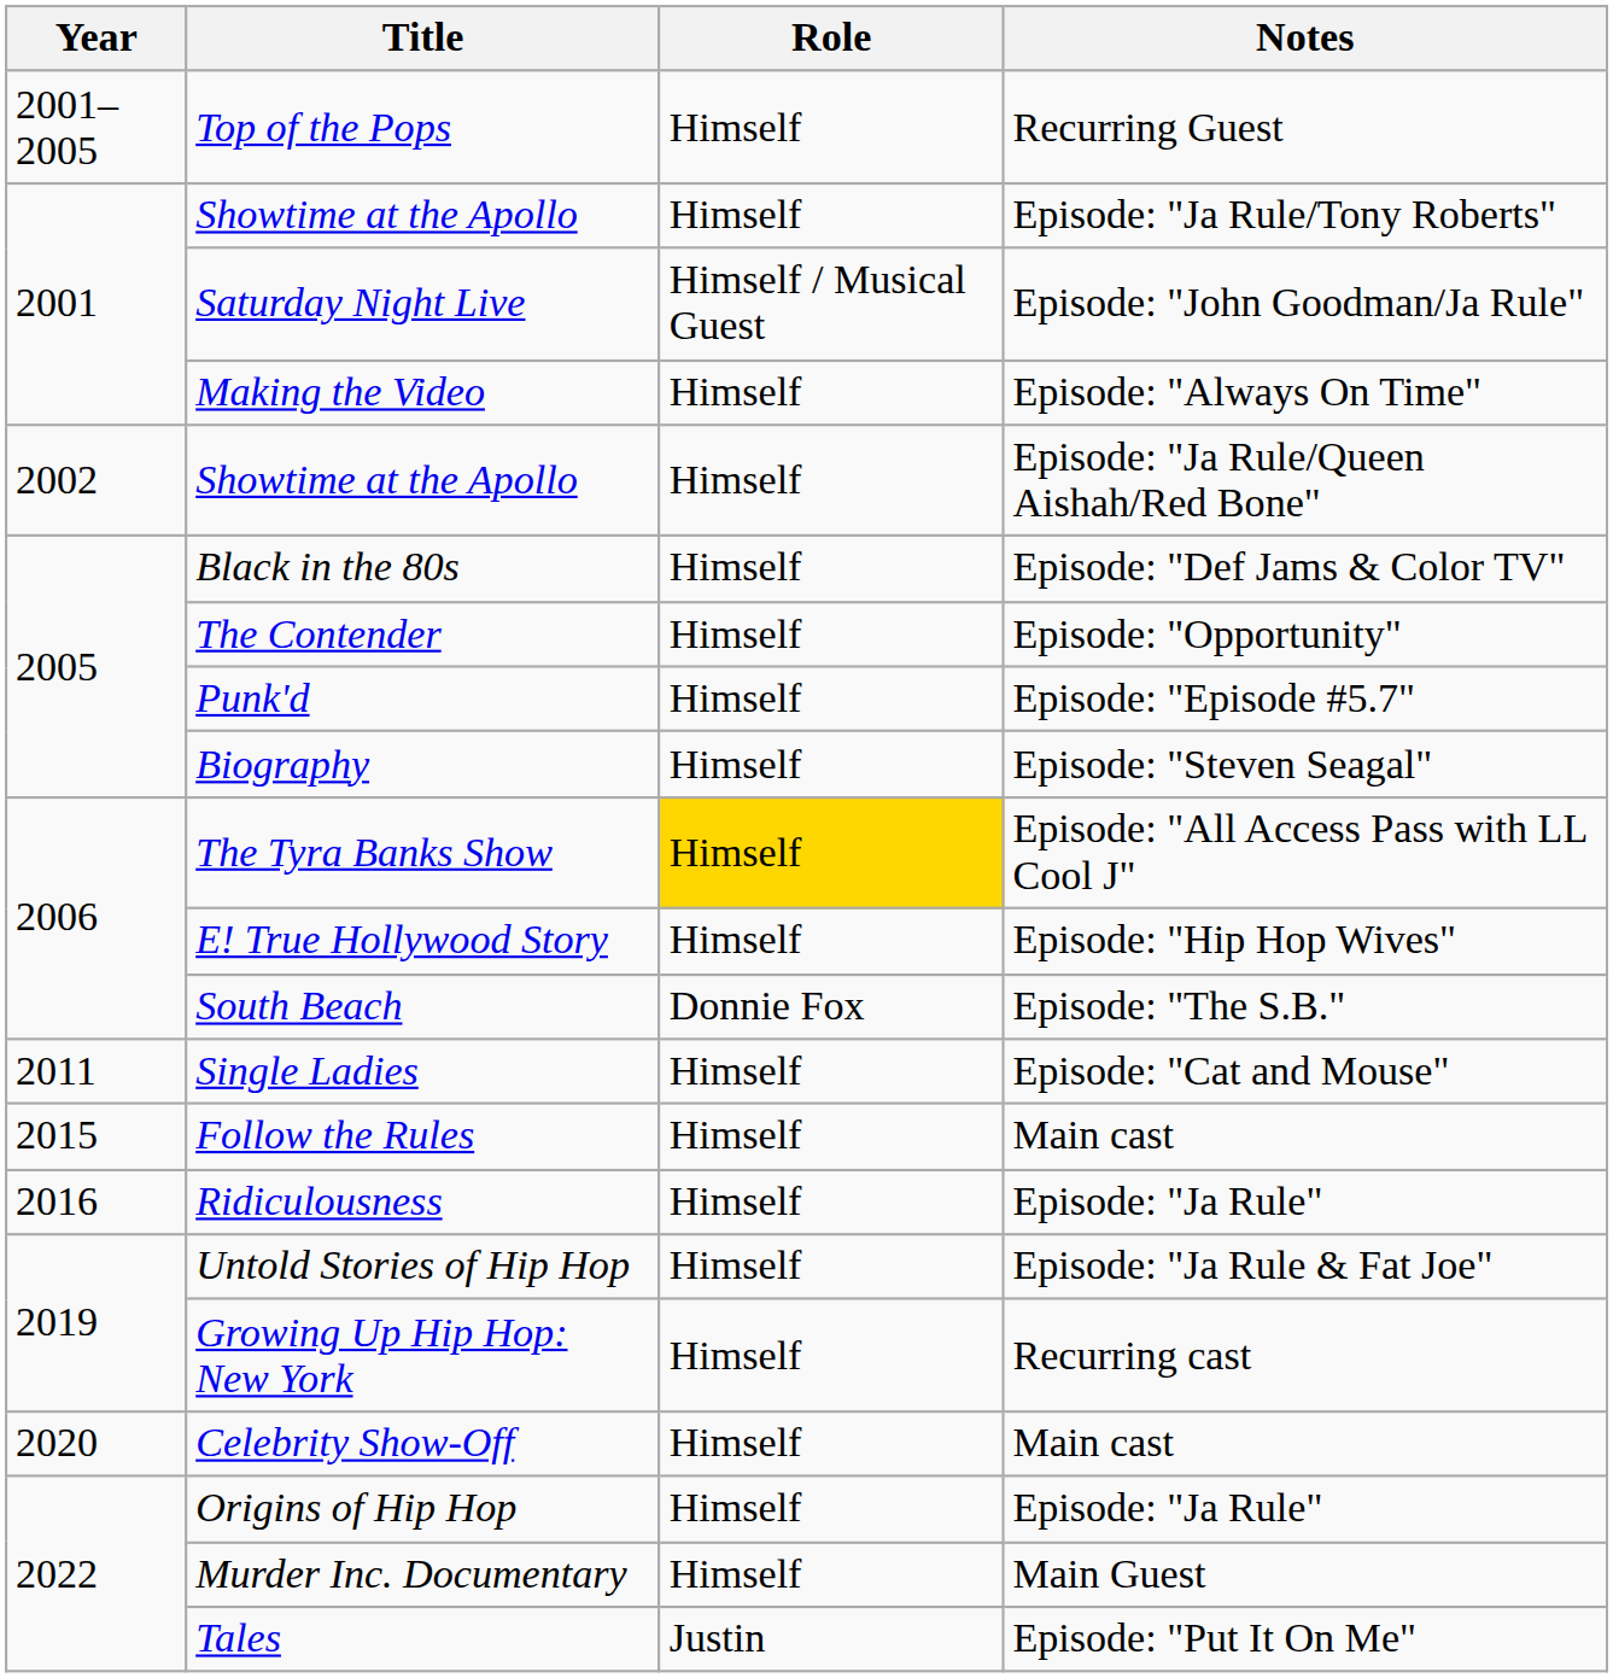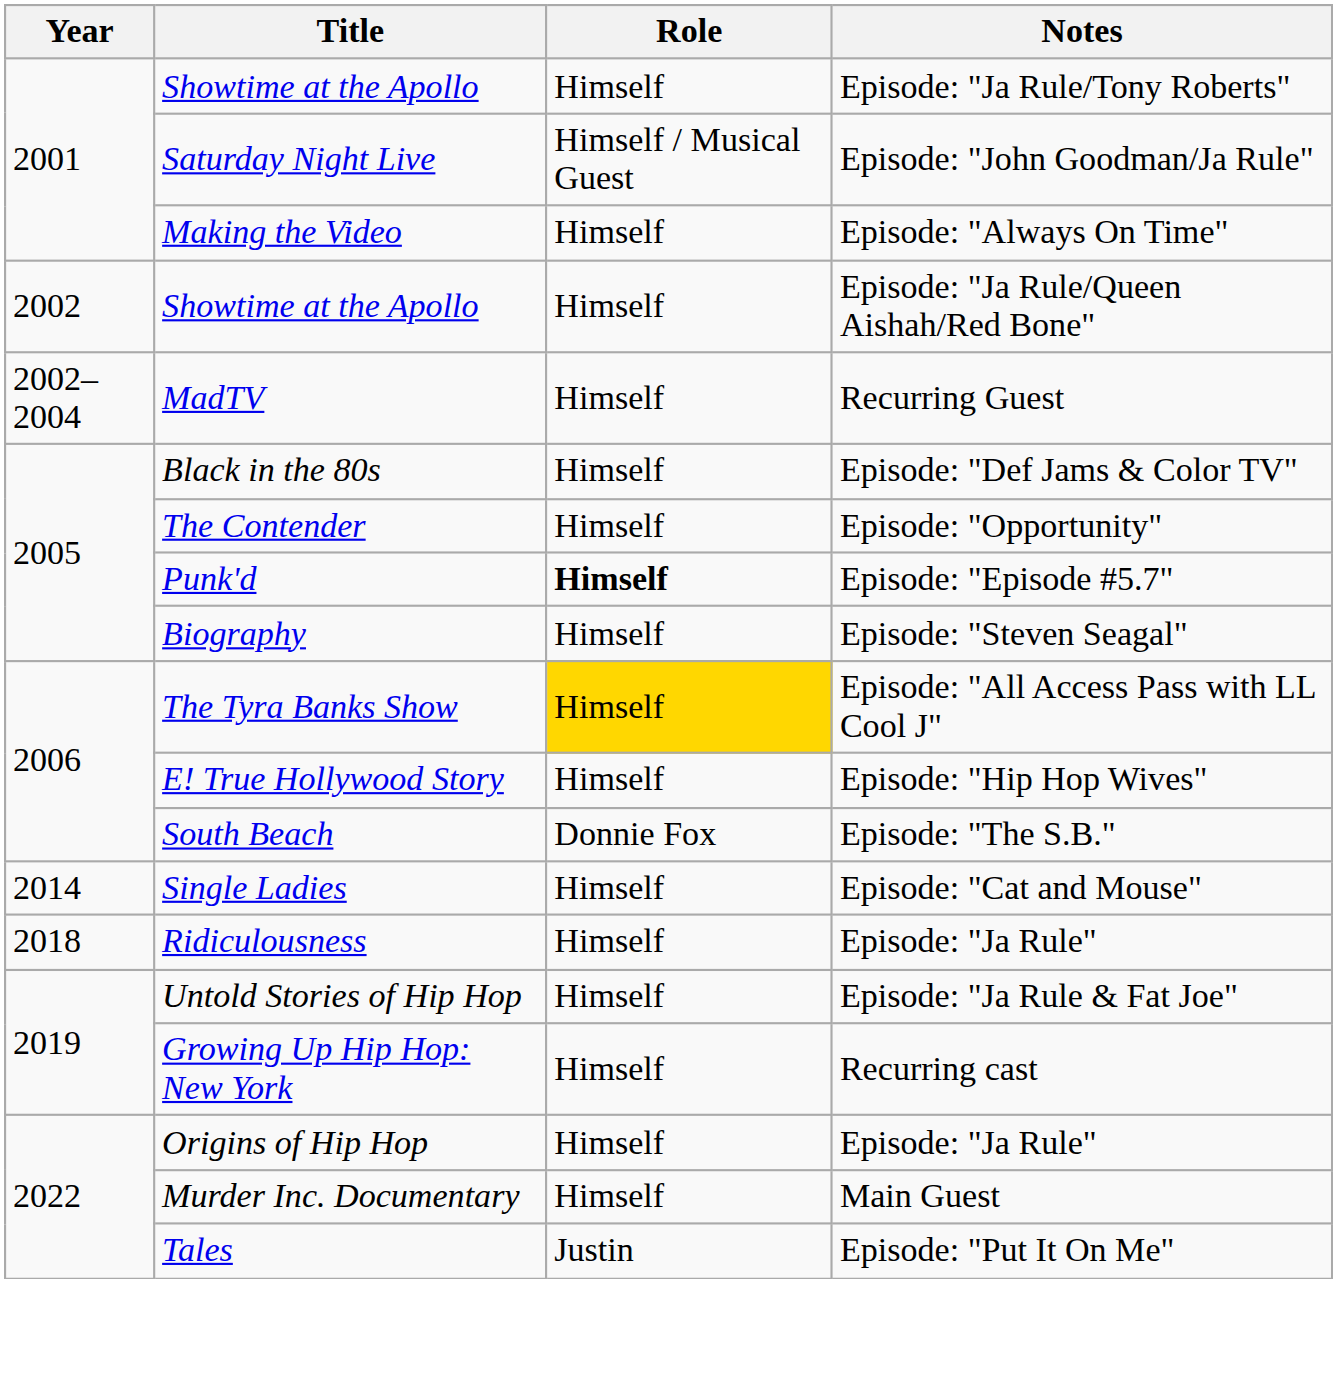 <table class="wikitable plainrowheaders sortable" style="margin-right: 0;">
 <tr>
 <th>Year</th>
 <th>Title</th>
 <th>Role</th>
 <th>Notes</th>
-</tr>
-<tr>
-<td>2001–2005</td>
-<td><em><a href='#'>Top of the Pops</a></em></td>
-<td>Himself</td>
-<td>Recurring Guest</td>
 </tr>
 <tr>
 <td rowspan=3>2001</td>
 <td><em><a href='#'>Showtime at the Apollo</a></em></td>
 <td>Himself</td>
 <td>Episode: "Ja Rule/Tony Roberts"</td>
 </tr>
 <tr>
 <td><em><a href='#'>Saturday Night Live</a></em></td>
 <td>Himself / Musical Guest</td>
 <td>Episode: "John Goodman/Ja Rule"</td>
 </tr>
 <tr>
 <td><em><a href='#'>Making the Video</a></em></td>
 <td>Himself</td>
 <td>Episode: "Always On Time"</td>
 </tr>
 <tr>
 <td>2002</td>
 <td><em><a href='#'>Showtime at the Apollo</a></em></td>
 <td>Himself</td>
 <td>Episode: "Ja Rule/Queen Aishah/Red Bone"</td>
 </tr>
 <tr>
+<td>2002–2004</td>
+<td><em><a href='#'>MadTV</a></em></td>
+<td>Himself</td>
+<td>Recurring Guest</td>
+</tr>
+<tr>
 <td rowspan=4>2005</td>
 <td><em>Black in the 80s</em></td>
 <td>Himself</td>
 <td>Episode: "Def Jams & Color TV"</td>
 </tr>
 <tr>
 <td><em><a href='#'>The Contender</a></em></td>
 <td>Himself</td>
 <td>Episode: "Opportunity"</td>
 </tr>
 <tr>
 <td><em><a href='#'>Punk'd</a></em></td>
-<td>Himself</td>
+<td><strong>Himself</strong></td>
 <td>Episode: "Episode #5.7"</td>
 </tr>
 <tr>
 <td><em><a href='#'>Biography</a></em></td>
 <td>Himself</td>
 <td>Episode: "Steven Seagal"</td>
 </tr>
 <tr>
 <td rowspan=3>2006</td>
 <td><em><a href='#'>The Tyra Banks Show</a></em></td>
 <td style="background: gold;">Himself</td>
 <td>Episode: "All Access Pass with LL Cool J"</td>
 </tr>
 <tr>
 <td><em><a href='#'>E! True Hollywood Story</a></em></td>
 <td>Himself</td>
 <td>Episode: "Hip Hop Wives"</td>
 </tr>
 <tr>
 <td><em><a href='#'>South Beach</a></em></td>
 <td>Donnie Fox</td>
 <td>Episode: "The S.B."</td>
 </tr>
 <tr>
-<td>2011</td>
+<td>2014</td>
 <td><em><a href='#'>Single Ladies</a></em></td>
 <td>Himself</td>
 <td>Episode: "Cat and Mouse"</td>
 </tr>
 <tr>
-<td>2015</td>
-<td><em><a href='#'>Follow the Rules</a></em></td>
-<td>Himself</td>
-<td>Main cast</td>
-</tr>
-<tr>
-<td>2016</td>
+<td>2018</td>
 <td><em><a href='#'>Ridiculousness</a></em></td>
 <td>Himself</td>
 <td>Episode: "Ja Rule"</td>
 </tr>
 <tr>
 <td rowspan=2>2019</td>
 <td><em>Untold Stories of Hip Hop</em></td>
 <td>Himself</td>
 <td>Episode: "Ja Rule & Fat Joe"</td>
 </tr>
 <tr>
 <td><em><a href='#'>Growing Up Hip Hop: New York</a></em></td>
 <td>Himself</td>
 <td>Recurring cast</td>
-</tr>
-<tr>
-<td>2020</td>
-<td><em><a href='#'>Celebrity Show-Off</a></em></td>
-<td>Himself</td>
-<td>Main cast</td>
 </tr>
 <tr>
 <td rowspan="3">2022</td>
 <td><em>Origins of Hip Hop</em></td>
 <td>Himself</td>
 <td>Episode: "Ja Rule"</td>
 </tr>
 <tr>
 <td><em>Murder Inc. Documentary</em></td>
 <td>Himself</td>
 <td>Main Guest</td>
 </tr>
 <tr>
 <td><em><a href='#'>Tales</a></em></td>
 <td>Justin</td>
 <td>Episode: "Put It On Me"</td>
 </tr>
 </table>
